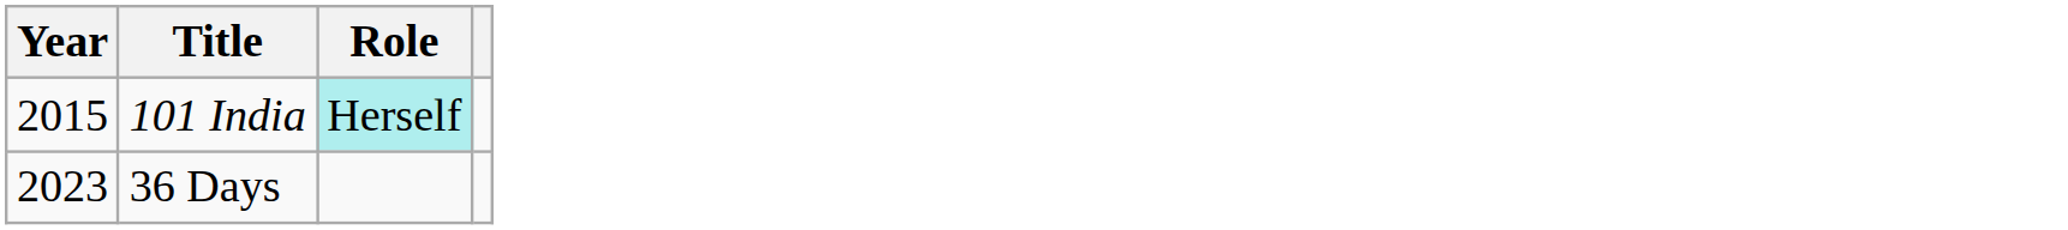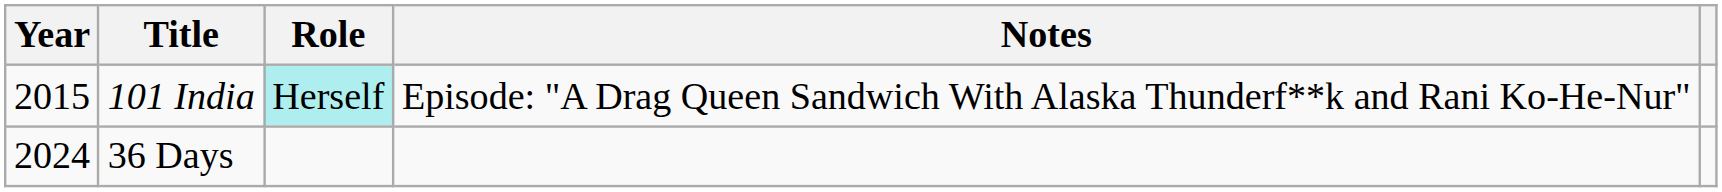 <table class="wikitable">
 <tr>
 <th>Year</th>
 <th>Title</th>
 <th>Role</th>
+<th>Notes</th>
 <th></th>
 </tr>
 <tr>
 <td>2015</td>
 <td><em>101 India</em></td>
 <td style="background: paleturquoise;">Herself</td>
+<td>Episode: "A Drag Queen Sandwich With Alaska Thunderf**k and Rani Ko-He-Nur"</td>
 <td></td>
 </tr>
 <tr>
-<td>2023</td>
+<td>2024</td>
 <td>36 Days</td>
+<td></td>
 <td></td>
 <td></td>
 </tr>
 </table>
